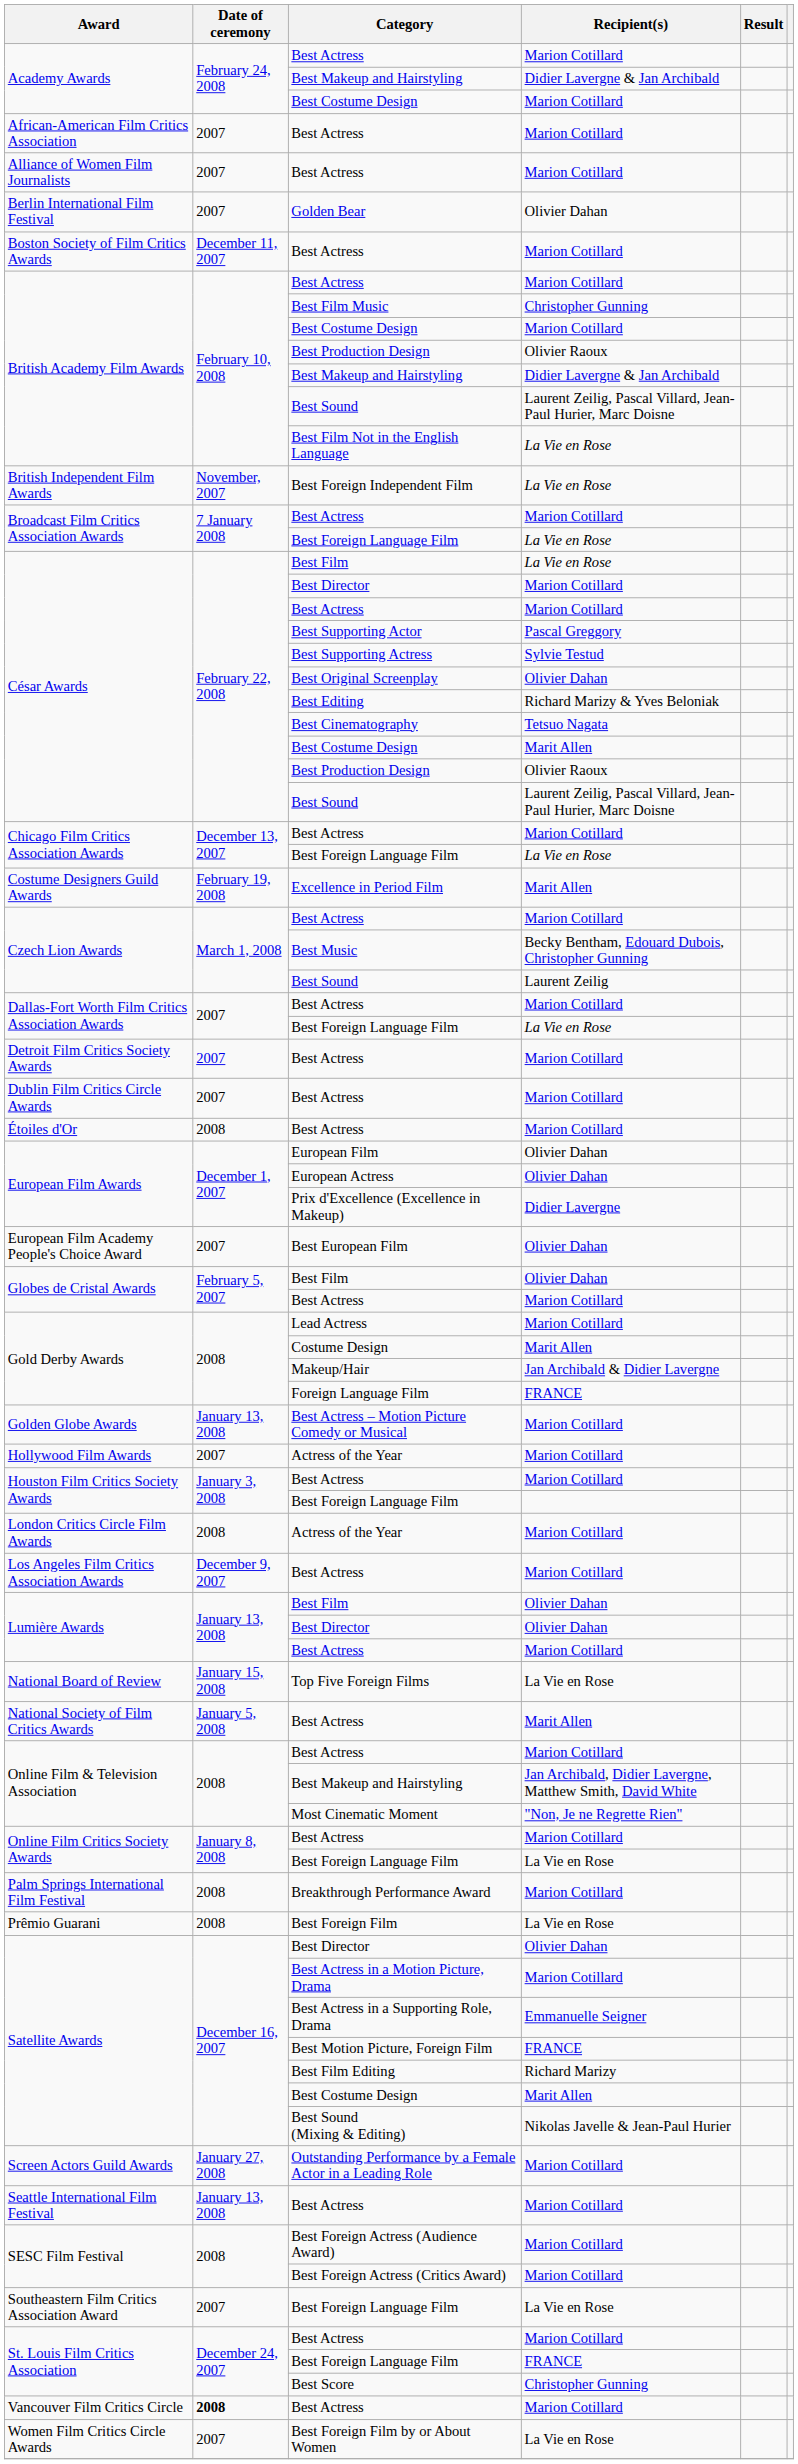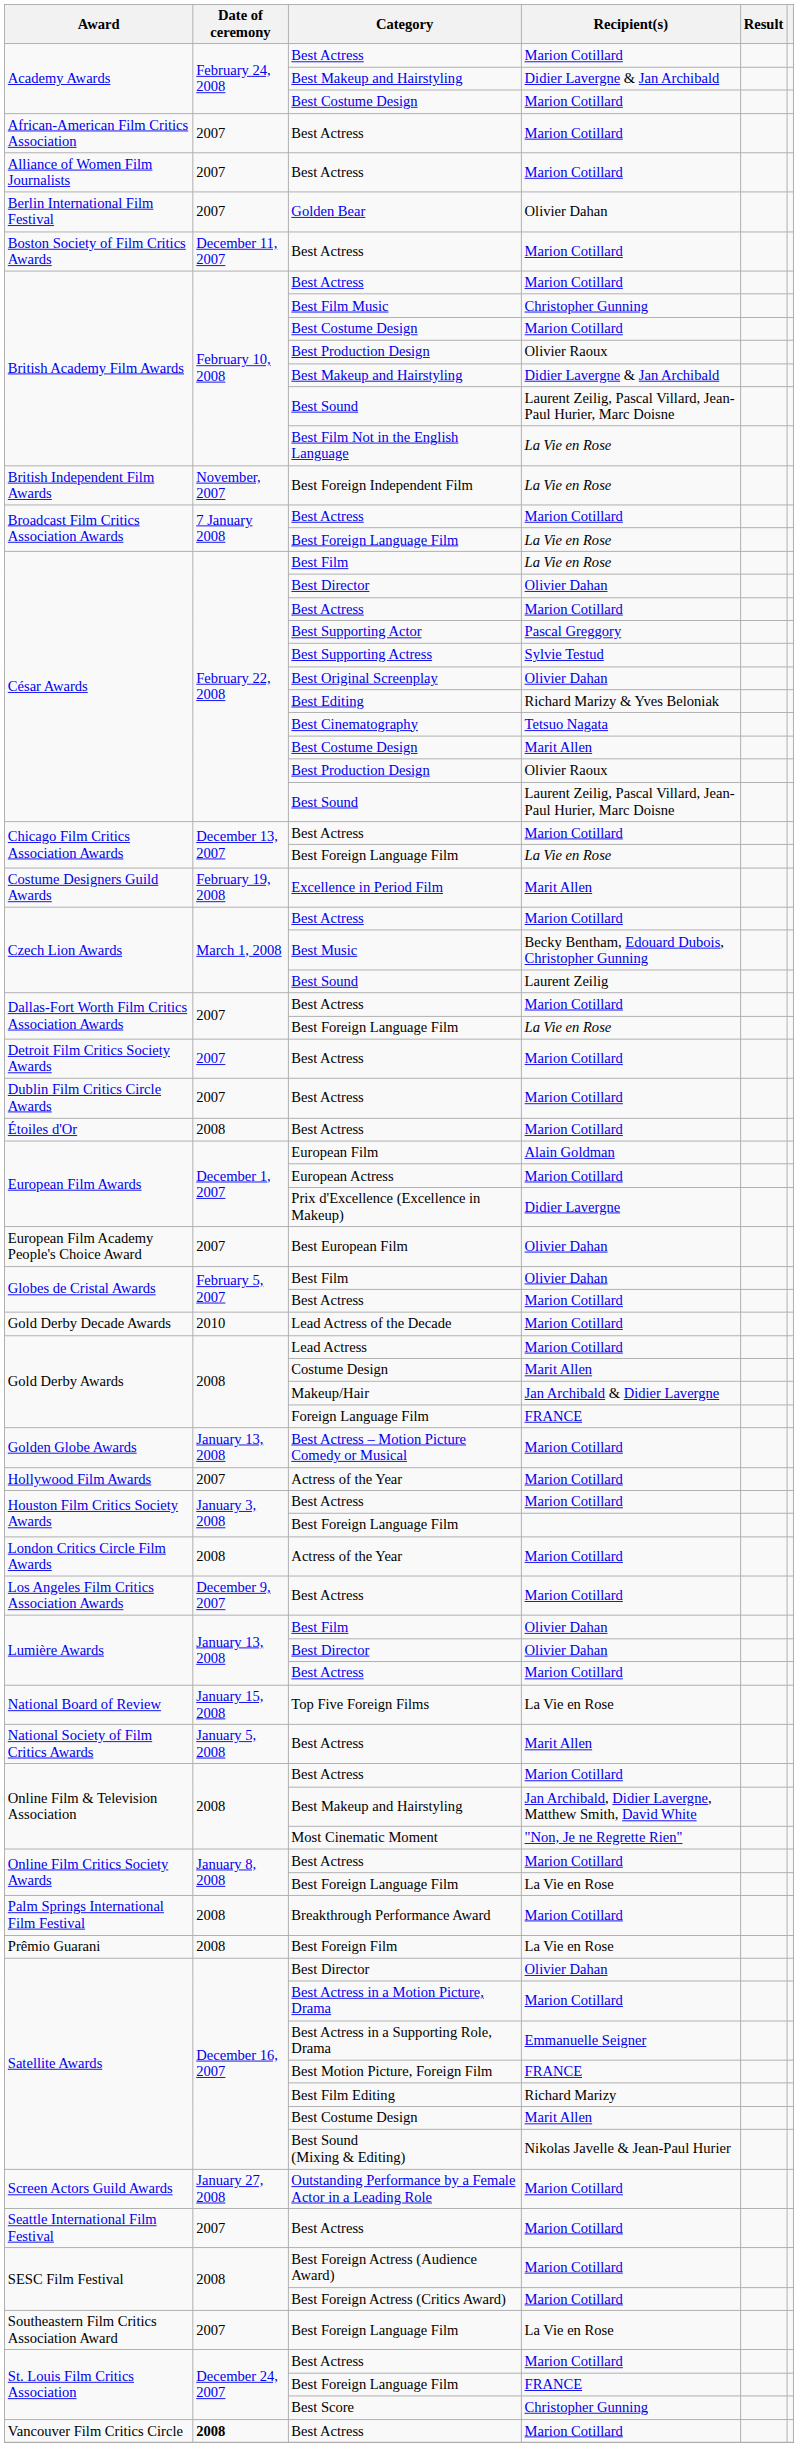 <table class="wikitable plainrowheaders sortable">
 <tr>
 <th scope="col">Award</th>
 <th scope="col">Date of ceremony</th>
 <th scope="col">Category</th>
 <th scope="col">Recipient(s)</th>
 <th scope="col">Result</th>
 <th scope="col" class="unsortable"></th>
 </tr>
 <tr>
 <td rowspan="3" scope="row"><a href='#'>Academy Awards</a></td>
 <td rowspan="3"><a href='#'>February 24, 2008</a></td>
 <td><a href='#'>Best Actress</a></td>
 <td><a href='#'>Marion Cotillard</a></td>
 <td></td>
 <td></td>
 </tr>
 <tr>
 <td><a href='#'>Best Makeup and Hairstyling</a></td>
 <td><a href='#'>Didier Lavergne</a> & <a href='#'>Jan Archibald</a></td>
 <td></td>
 <td></td>
 </tr>
 <tr>
 <td><a href='#'>Best Costume Design</a></td>
 <td><a href='#'>Marion Cotillard</a></td>
 <td></td>
 <td></td>
 </tr>
 <tr>
 <td><a href='#'>African-American Film Critics Association</a></td>
 <td>2007</td>
 <td>Best Actress</td>
 <td><a href='#'>Marion Cotillard</a></td>
 <td></td>
 <td></td>
 </tr>
 <tr>
 <td><a href='#'>Alliance of Women Film Journalists</a></td>
 <td>2007</td>
 <td>Best Actress</td>
 <td><a href='#'>Marion Cotillard</a></td>
 <td></td>
 <td></td>
 </tr>
 <tr>
 <td><a href='#'>Berlin International Film Festival</a></td>
 <td>2007</td>
 <td><a href='#'>Golden Bear</a></td>
 <td>Olivier Dahan</td>
 <td></td>
 <td></td>
 </tr>
 <tr>
 <td><a href='#'>Boston Society of Film Critics Awards</a></td>
 <td><a href='#'>December 11, 2007</a></td>
 <td>Best Actress</td>
 <td><a href='#'>Marion Cotillard</a></td>
 <td></td>
 <td></td>
 </tr>
 <tr>
 <td rowspan="7" scope="row"><a href='#'>British Academy Film Awards</a></td>
 <td rowspan="7"><a href='#'>February 10, 2008</a></td>
 <td><a href='#'>Best Actress</a></td>
 <td><a href='#'>Marion Cotillard</a></td>
 <td></td>
 <td></td>
 </tr>
 <tr>
 <td><a href='#'>Best Film Music</a></td>
 <td><a href='#'>Christopher Gunning</a></td>
 <td></td>
 <td></td>
 </tr>
 <tr>
 <td><a href='#'>Best Costume Design</a></td>
 <td><a href='#'>Marion Cotillard</a></td>
 <td></td>
 <td></td>
 </tr>
 <tr>
 <td><a href='#'>Best Production Design</a></td>
 <td>Olivier Raoux</td>
 <td></td>
 <td></td>
 </tr>
 <tr>
 <td><a href='#'>Best Makeup and Hairstyling</a></td>
 <td><a href='#'>Didier Lavergne</a> & <a href='#'>Jan Archibald</a></td>
 <td></td>
 <td></td>
 </tr>
 <tr>
 <td><a href='#'>Best Sound</a></td>
 <td>Laurent Zeilig, Pascal Villard, Jean-Paul Hurier, Marc Doisne</td>
 <td></td>
 <td></td>
 </tr>
 <tr>
 <td><a href='#'>Best Film Not in the English Language</a></td>
 <td><em>La Vie en Rose</em></td>
 <td></td>
 <td></td>
 </tr>
 <tr>
 <td><a href='#'>British Independent Film Awards</a></td>
 <td><a href='#'>November, 2007</a></td>
 <td>Best Foreign Independent Film</td>
 <td><em>La Vie en Rose</em></td>
 <td></td>
 <td></td>
 </tr>
 <tr>
 <td rowspan="2"><a href='#'>Broadcast Film Critics Association Awards</a></td>
 <td rowspan="2"><a href='#'>7 January 2008</a></td>
 <td><a href='#'>Best Actress</a></td>
 <td><a href='#'>Marion Cotillard</a></td>
 <td></td>
 <td></td>
 </tr>
 <tr>
 <td><a href='#'>Best Foreign Language Film</a></td>
 <td><em>La Vie en Rose</em></td>
 <td></td>
 <td></td>
 </tr>
 <tr>
 <td rowspan="11"><a href='#'>César Awards</a></td>
 <td rowspan="11"><a href='#'>February 22, 2008</a></td>
 <td><a href='#'>Best Film</a></td>
 <td><em>La Vie en Rose</em></td>
 <td></td>
 <td></td>
 </tr>
 <tr>
 <td><a href='#'>Best Director</a></td>
-<td><a href='#'>Marion Cotillard</a></td>
+<td><a href='#'>Olivier Dahan</a></td>
 <td></td>
 <td></td>
 </tr>
 <tr>
 <td><a href='#'>Best Actress</a></td>
 <td><a href='#'>Marion Cotillard</a></td>
 <td></td>
 <td></td>
 </tr>
 <tr>
 <td><a href='#'>Best Supporting Actor</a></td>
 <td><a href='#'>Pascal Greggory</a></td>
 <td></td>
 <td></td>
 </tr>
 <tr>
 <td><a href='#'>Best Supporting Actress</a></td>
 <td><a href='#'>Sylvie Testud</a></td>
 <td></td>
 <td></td>
 </tr>
 <tr>
 <td><a href='#'>Best Original Screenplay</a></td>
 <td><a href='#'>Olivier Dahan</a></td>
 <td></td>
 <td></td>
 </tr>
 <tr>
 <td><a href='#'>Best Editing</a></td>
 <td>Richard Marizy & Yves Beloniak</td>
 <td></td>
 <td></td>
 </tr>
 <tr>
 <td><a href='#'>Best Cinematography</a></td>
 <td><a href='#'>Tetsuo Nagata</a></td>
 <td></td>
 <td></td>
 </tr>
 <tr>
 <td><a href='#'>Best Costume Design</a></td>
 <td><a href='#'>Marit Allen</a></td>
 <td></td>
 <td></td>
 </tr>
 <tr>
 <td><a href='#'>Best Production Design</a></td>
 <td>Olivier Raoux</td>
 <td></td>
 <td></td>
 </tr>
 <tr>
 <td><a href='#'>Best Sound</a></td>
 <td>Laurent Zeilig, Pascal Villard, Jean-Paul Hurier, Marc Doisne</td>
 <td></td>
 <td></td>
 </tr>
 <tr>
 <td rowspan="2"><a href='#'>Chicago Film Critics Association Awards</a></td>
 <td rowspan="2"><a href='#'>December 13, 2007</a></td>
 <td>Best Actress</td>
 <td><a href='#'>Marion Cotillard</a></td>
 <td></td>
 <td></td>
 </tr>
 <tr>
 <td>Best Foreign Language Film</td>
 <td><em>La Vie en Rose</em></td>
 <td></td>
 <td></td>
 </tr>
 <tr>
 <td><a href='#'>Costume Designers Guild Awards</a></td>
 <td><a href='#'>February 19, 2008</a></td>
 <td><a href='#'>Excellence in Period Film</a></td>
 <td><a href='#'>Marit Allen</a></td>
 <td></td>
 <td></td>
 </tr>
 <tr>
 <td rowspan="3"><a href='#'>Czech Lion Awards</a></td>
 <td rowspan="3"><a href='#'>March 1, 2008</a></td>
 <td><a href='#'>Best Actress</a></td>
 <td><a href='#'>Marion Cotillard</a></td>
 <td></td>
 <td></td>
 </tr>
 <tr>
 <td><a href='#'>Best Music</a></td>
 <td>Becky Bentham, <a href='#'>Edouard Dubois</a>, <a href='#'>Christopher Gunning</a></td>
 <td></td>
 <td></td>
 </tr>
 <tr>
 <td><a href='#'>Best Sound</a></td>
 <td>Laurent Zeilig</td>
 <td></td>
 <td></td>
 </tr>
 <tr>
 <td rowspan="2"><a href='#'>Dallas-Fort Worth Film Critics Association Awards</a></td>
 <td rowspan="2">2007</td>
 <td>Best Actress</td>
 <td><a href='#'>Marion Cotillard</a></td>
 <td></td>
 <td></td>
 </tr>
 <tr>
 <td>Best Foreign Language Film</td>
 <td><em>La Vie en Rose</em></td>
 <td></td>
 <td></td>
 </tr>
 <tr>
 <td><a href='#'>Detroit Film Critics Society Awards</a></td>
 <td><a href='#'>2007</a></td>
 <td>Best Actress</td>
 <td><a href='#'>Marion Cotillard</a></td>
 <td></td>
 <td></td>
 </tr>
 <tr>
 <td><a href='#'>Dublin Film Critics Circle Awards</a></td>
 <td>2007</td>
 <td>Best Actress</td>
 <td><a href='#'>Marion Cotillard</a></td>
 <td></td>
 <td></td>
 </tr>
 <tr>
 <td><a href='#'>Étoiles d'Or</a></td>
 <td>2008</td>
 <td>Best Actress</td>
 <td><a href='#'>Marion Cotillard</a></td>
 <td></td>
 <td></td>
 </tr>
 <tr>
 <td rowspan="3"><a href='#'>European Film Awards</a></td>
 <td rowspan="3"><a href='#'>December 1, 2007</a></td>
 <td>European Film</td>
-<td>Olivier Dahan</td>
+<td><a href='#'>Alain Goldman</a></td>
 <td></td>
 <td></td>
 </tr>
 <tr>
 <td>European Actress</td>
-<td><a href='#'>Olivier Dahan</a></td>
+<td><a href='#'>Marion Cotillard</a></td>
 <td></td>
 <td></td>
 </tr>
 <tr>
 <td>Prix d'Excellence (Excellence in Makeup)</td>
 <td><a href='#'>Didier Lavergne</a></td>
 <td></td>
 <td></td>
 </tr>
 <tr>
 <td>European Film Academy People's Choice Award</td>
 <td>2007</td>
 <td>Best European Film</td>
 <td><a href='#'>Olivier Dahan</a></td>
 <td></td>
 <td></td>
 </tr>
 <tr>
 <td rowspan="2"><a href='#'>Globes de Cristal Awards</a></td>
 <td rowspan="2"><a href='#'>February 5, 2007</a></td>
 <td>Best Film</td>
 <td><a href='#'>Olivier Dahan</a></td>
 <td></td>
 <td></td>
 </tr>
 <tr>
 <td>Best Actress</td>
+<td><a href='#'>Marion Cotillard</a></td>
+<td></td>
+<td></td>
+</tr>
+<tr>
+<td>Gold Derby Decade Awards</td>
+<td>2010</td>
+<td>Lead Actress of the Decade</td>
 <td><a href='#'>Marion Cotillard</a></td>
 <td></td>
 <td></td>
 </tr>
 <tr>
 <td rowspan="4">Gold Derby Awards</td>
 <td rowspan="4">2008</td>
 <td>Lead Actress</td>
 <td><a href='#'>Marion Cotillard</a></td>
 <td></td>
 <td></td>
 </tr>
 <tr>
 <td>Costume Design</td>
 <td><a href='#'>Marit Allen</a></td>
 <td></td>
 <td></td>
 </tr>
 <tr>
 <td>Makeup/Hair</td>
 <td><a href='#'>Jan Archibald</a> & <a href='#'>Didier Lavergne</a></td>
 <td></td>
 <td></td>
 </tr>
 <tr>
 <td>Foreign Language Film</td>
 <td><a href='#'>FRANCE</a></td>
 <td></td>
 <td></td>
 </tr>
 <tr>
 <td><a href='#'>Golden Globe Awards</a></td>
 <td><a href='#'>January 13, 2008</a></td>
 <td><a href='#'>Best Actress – Motion Picture Comedy or Musical</a></td>
 <td><a href='#'>Marion Cotillard</a></td>
 <td></td>
 <td></td>
 </tr>
 <tr>
 <td><a href='#'>Hollywood Film Awards</a></td>
 <td>2007</td>
 <td>Actress of the Year</td>
 <td><a href='#'>Marion Cotillard</a></td>
 <td></td>
 <td></td>
 </tr>
 <tr>
 <td rowspan="2"><a href='#'>Houston Film Critics Society Awards</a></td>
 <td rowspan="2"><a href='#'>January 3, 2008</a></td>
 <td>Best Actress</td>
 <td><a href='#'>Marion Cotillard</a></td>
 <td></td>
 <td></td>
 </tr>
 <tr>
 <td>Best Foreign Language Film</td>
 <td></td>
 <td></td>
 <td></td>
 </tr>
 <tr>
 <td><a href='#'>London Critics Circle Film Awards</a></td>
 <td>2008</td>
 <td>Actress of the Year</td>
 <td><a href='#'>Marion Cotillard</a></td>
 <td></td>
 <td></td>
 </tr>
 <tr>
 <td><a href='#'>Los Angeles Film Critics Association Awards</a></td>
 <td><a href='#'>December 9, 2007</a></td>
 <td>Best Actress</td>
 <td><a href='#'>Marion Cotillard</a></td>
 <td></td>
 <td></td>
 </tr>
 <tr>
 <td rowspan="3"><a href='#'>Lumière Awards</a></td>
 <td rowspan="3"><a href='#'>January 13, 2008</a></td>
 <td><a href='#'>Best Film</a></td>
 <td><a href='#'>Olivier Dahan</a></td>
 <td></td>
 <td></td>
 </tr>
 <tr>
 <td><a href='#'>Best Director</a></td>
 <td><a href='#'>Olivier Dahan</a></td>
 <td></td>
 <td></td>
 </tr>
 <tr>
 <td><a href='#'>Best Actress</a></td>
 <td><a href='#'>Marion Cotillard</a></td>
 <td></td>
 <td></td>
 </tr>
 <tr>
 <td><a href='#'>National Board of Review</a></td>
 <td><a href='#'>January 15, 2008</a></td>
 <td>Top Five Foreign Films</td>
 <td>La Vie en Rose</td>
 <td></td>
 <td></td>
 </tr>
 <tr>
 <td><a href='#'>National Society of Film Critics Awards</a></td>
 <td><a href='#'>January 5, 2008</a></td>
 <td>Best Actress</td>
 <td><a href='#'>Marit Allen</a></td>
 <td></td>
 <td></td>
 </tr>
 <tr>
 <td rowspan="3">Online Film & Television Association</td>
 <td rowspan="3">2008</td>
 <td>Best Actress</td>
 <td><a href='#'>Marion Cotillard</a></td>
 <td></td>
 <td></td>
 </tr>
 <tr>
 <td>Best Makeup and Hairstyling</td>
 <td><a href='#'>Jan Archibald</a>, <a href='#'>Didier Lavergne</a>, Matthew Smith, <a href='#'>David White</a></td>
 <td></td>
 <td></td>
 </tr>
 <tr>
 <td>Most Cinematic Moment</td>
 <td><a href='#'>"Non, Je ne Regrette Rien"</a></td>
 <td></td>
 <td></td>
 </tr>
 <tr>
 <td rowspan="2"><a href='#'>Online Film Critics Society Awards</a></td>
 <td rowspan="2"><a href='#'>January 8, 2008</a></td>
 <td>Best Actress</td>
 <td><a href='#'>Marion Cotillard</a></td>
 <td></td>
 <td></td>
 </tr>
 <tr>
 <td>Best Foreign Language Film</td>
 <td>La Vie en Rose</td>
 <td></td>
 <td></td>
 </tr>
 <tr>
 <td><a href='#'>Palm Springs International Film Festival</a></td>
 <td>2008</td>
 <td>Breakthrough Performance Award</td>
 <td><a href='#'>Marion Cotillard</a></td>
 <td></td>
 <td></td>
 </tr>
 <tr>
 <td>Prêmio Guarani</td>
 <td>2008</td>
 <td>Best Foreign Film</td>
 <td>La Vie en Rose</td>
 <td></td>
 <td></td>
 </tr>
 <tr>
 <td rowspan="7"><a href='#'>Satellite Awards</a></td>
 <td rowspan="7"><a href='#'>December 16, 2007</a></td>
 <td>Best Director</td>
 <td><a href='#'>Olivier Dahan</a></td>
 <td></td>
 <td></td>
 </tr>
 <tr>
 <td><a href='#'>Best Actress in a Motion Picture, Drama</a></td>
 <td><a href='#'>Marion Cotillard</a></td>
 <td></td>
 <td></td>
 </tr>
 <tr>
 <td>Best Actress in a Supporting Role, Drama</td>
 <td><a href='#'>Emmanuelle Seigner</a></td>
 <td></td>
 <td></td>
 </tr>
 <tr>
 <td>Best Motion Picture, Foreign Film</td>
 <td><a href='#'>FRANCE</a></td>
 <td></td>
 <td></td>
 </tr>
 <tr>
 <td>Best Film Editing</td>
 <td>Richard Marizy</td>
 <td></td>
 <td></td>
 </tr>
 <tr>
 <td>Best Costume Design</td>
 <td><a href='#'>Marit Allen</a></td>
 <td></td>
 <td></td>
 </tr>
 <tr>
 <td>Best Sound<br>(Mixing & Editing)</td>
 <td>Nikolas Javelle & Jean-Paul Hurier</td>
 <td></td>
 <td></td>
 </tr>
 <tr>
 <td><a href='#'>Screen Actors Guild Awards</a></td>
 <td><a href='#'>January 27, 2008</a></td>
 <td><a href='#'>Outstanding Performance by a Female Actor in a Leading Role</a></td>
 <td><a href='#'>Marion Cotillard</a></td>
 <td></td>
 <td></td>
 </tr>
 <tr>
 <td><a href='#'>Seattle International Film Festival</a></td>
-<td><a href='#'>January 13, 2008</a></td>
+<td>2007</td>
 <td>Best Actress</td>
 <td><a href='#'>Marion Cotillard</a></td>
 <td></td>
 <td></td>
 </tr>
 <tr>
 <td rowspan="2">SESC Film Festival</td>
 <td rowspan="2">2008</td>
 <td>Best Foreign Actress (Audience Award)</td>
 <td><a href='#'>Marion Cotillard</a></td>
 <td></td>
 <td></td>
 </tr>
 <tr>
 <td>Best Foreign Actress (Critics Award)</td>
 <td><a href='#'>Marion Cotillard</a></td>
 <td></td>
 <td></td>
 </tr>
 <tr>
 <td>Southeastern Film Critics Association Award</td>
 <td>2007</td>
 <td>Best Foreign Language Film</td>
 <td>La Vie en Rose</td>
 <td></td>
 <td></td>
 </tr>
 <tr>
 <td rowspan="3"><a href='#'>St. Louis Film Critics Association</a></td>
 <td rowspan="3"><a href='#'>December 24, 2007</a></td>
 <td>Best Actress</td>
 <td><a href='#'>Marion Cotillard</a></td>
 <td></td>
 <td></td>
 </tr>
 <tr>
 <td>Best Foreign Language Film</td>
 <td><a href='#'>FRANCE</a></td>
 <td></td>
 <td></td>
 </tr>
 <tr>
 <td>Best Score</td>
 <td><a href='#'>Christopher Gunning</a></td>
 <td></td>
 <td></td>
 </tr>
 <tr>
 <td>Vancouver Film Critics Circle</td>
 <td><strong>2008</strong></td>
 <td>Best Actress</td>
 <td><a href='#'>Marion Cotillard</a></td>
 <td></td>
 <td></td>
 </tr>
 <tr>
-<td>Women Film Critics Circle Awards</td>
-<td>2007</td>
-<td>Best Foreign Film by or About Women</td>
-<td>La Vie en Rose</td>
-<td></td>
-<td></td>
-</tr>
-<tr>
 </tr>
 </table>
